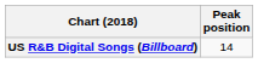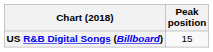 <table class="wikitable sortable plainrowheaders" style="text-align:center">
 <tr>
 <th scope="col">Chart (2018)</th>
 <th scope="col">Peak<br>position</th>
 </tr>
 <tr>
 <th scope="row">US <a href='#'>R&B Digital Songs</a> (<em><a href='#'>Billboard</a></em>)</th>
-<td>14</td>
+<td>15</td>
 </tr>
 </table>
